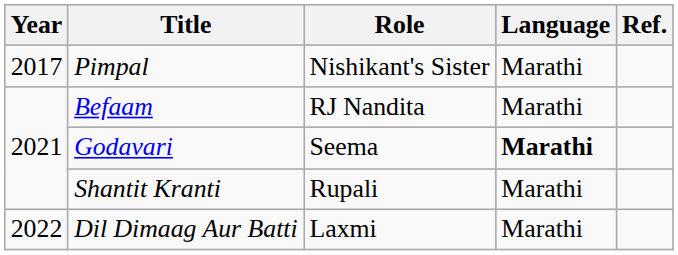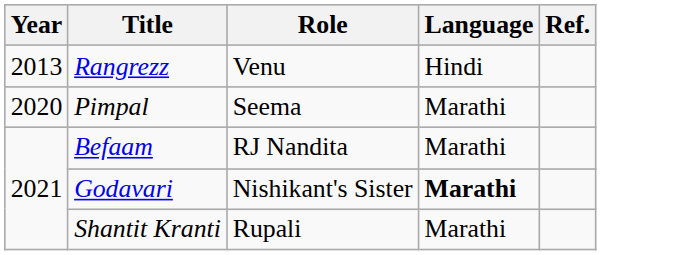 <table class="wikitable">
 <tr>
 <th>Year</th>
 <th>Title</th>
 <th>Role</th>
 <th>Language</th>
 <th>Ref.</th>
 </tr>
 <tr>
-<td>2017</td>
+<td>2013</td>
+<td><em><a href='#'>Rangrezz</a></em></td>
+<td>Venu</td>
+<td>Hindi</td>
+<td></td>
+</tr>
+<tr>
+<td>2020</td>
 <td><em>Pimpal</em></td>
-<td>Nishikant's Sister</td>
+<td>Seema</td>
 <td>Marathi</td>
 <td></td>
 </tr>
 <tr>
 <td rowspan="3">2021</td>
 <td><em><a href='#'>Befaam</a></em></td>
 <td>RJ Nandita</td>
 <td>Marathi</td>
 <td></td>
 </tr>
 <tr>
 <td><em><a href='#'>Godavari</a></em></td>
-<td>Seema</td>
+<td>Nishikant's Sister</td>
 <td><strong>Marathi</strong></td>
 <td></td>
 </tr>
 <tr>
 <td><em>Shantit Kranti</em></td>
 <td>Rupali</td>
 <td>Marathi</td>
 <td></td>
 </tr>
-<tr>
-<td>2022</td>
-<td><em>Dil Dimaag Aur Batti</em></td>
-<td>Laxmi</td>
-<td>Marathi</td>
-<td></td>
-</tr>
 </table>
